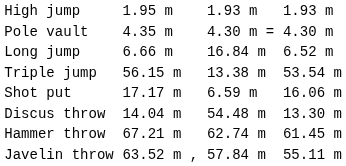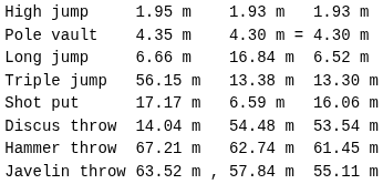 <table>
 <tr>
 <td>High jump<br></td>
 <td></td>
 <td>1.95 m</td>
 <td></td>
 <td>1.93 m </td>
 <td></td>
 <td>1.93 m</td>
 </tr>
 <tr>
 <td>Pole vault<br></td>
 <td></td>
 <td>4.35 m</td>
 <td></td>
 <td>4.30 m =</td>
 <td></td>
 <td>4.30 m </td>
 </tr>
 <tr>
 <td>Long jump<br></td>
 <td></td>
 <td>6.66 m </td>
 <td></td>
 <td>16.84 m</td>
 <td></td>
 <td>6.52 m </td>
 </tr>
 <tr>
 <td>Triple jump<br></td>
 <td></td>
 <td>56.15 m</td>
 <td></td>
 <td>13.38 m</td>
 <td></td>
-<td>53.54 m </td>
+<td>13.30 m </td>
 </tr>
 <tr>
 <td>Shot put<br></td>
 <td></td>
 <td>17.17 m</td>
 <td></td>
 <td>6.59 m</td>
 <td></td>
 <td>16.06 m </td>
 </tr>
 <tr>
 <td>Discus throw<br></td>
 <td></td>
 <td>14.04 m </td>
 <td></td>
 <td>54.48 m</td>
 <td></td>
-<td>13.30 m </td>
+<td>53.54 m </td>
 </tr>
 <tr>
 <td>Hammer throw<br></td>
 <td></td>
 <td>67.21 m</td>
 <td></td>
 <td>62.74 m</td>
 <td></td>
 <td>61.45 m </td>
 </tr>
 <tr>
 <td>Javelin throw<br></td>
 <td></td>
 <td>63.52 m , </td>
 <td></td>
 <td>57.84 m </td>
 <td></td>
 <td>55.11 m</td>
 </tr>
 </table>
